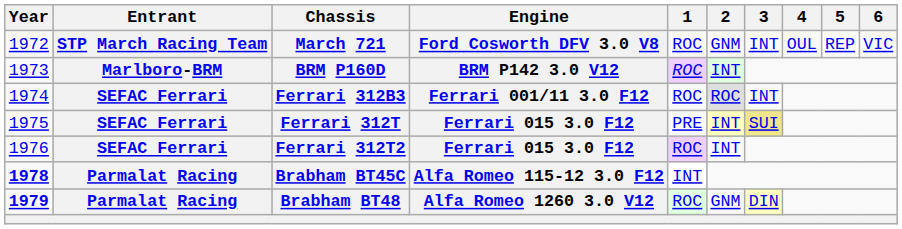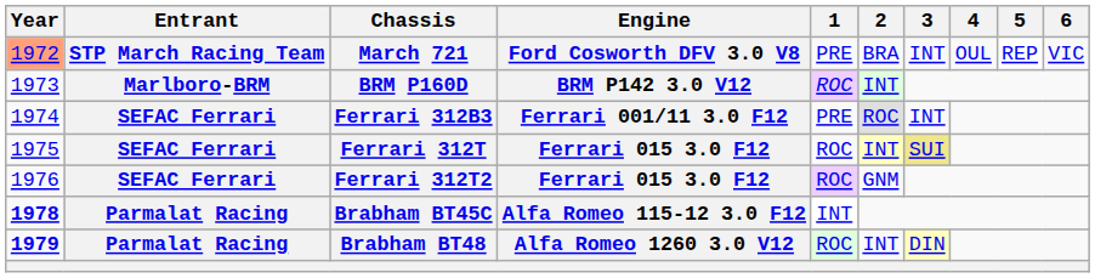 <table class="wikitable" style="text-align:center; font-size:85%">
 <tr>
 <th>Year</th>
 <th>Entrant</th>
 <th>Chassis</th>
 <th>Engine</th>
 <th>1</th>
 <th>2</th>
 <th>3</th>
 <th>4</th>
 <th>5</th>
 <th>6</th>
 </tr>
 <tr>
-<td><a href='#'>1972</a></td>
+<td style="background: lightsalmon;"><a href='#'>1972</a></td>
 <th nowrap><a href='#'>STP</a> <a href='#'>March Racing Team</a></th>
 <th nowrap><a href='#'>March</a> <a href='#'>721</a></th>
 <th nowrap><a href='#'>Ford Cosworth DFV</a> 3.0 <a href='#'>V8</a></th>
-<td><a href='#'>ROC</a></td>
-<td><a href='#'>GNM</a></td>
+<td><a href='#'>PRE</a></td>
+<td><a href='#'>BRA</a></td>
 <td><a href='#'>INT</a></td>
 <td><a href='#'>OUL</a></td>
 <td style="background:#fff;"><a href='#'>REP</a><br></td>
 <td><a href='#'>VIC</a></td>
 </tr>
 <tr>
 <td><a href='#'>1973</a></td>
 <th nowrap><a href='#'>Marlboro</a>-<a href='#'>BRM</a></th>
 <th nowrap><a href='#'>BRM</a> <a href='#'>P160D</a></th>
 <th nowrap><a href='#'>BRM</a> P142 3.0 <a href='#'>V12</a></th>
 <td style="background:#EFCFFF;"><em><a href='#'>ROC</a></em><br></td>
 <td style="background:#DFFFDF;"><a href='#'>INT</a><br></td>
 <td colspan=4></td>
 </tr>
 <tr>
 <td><a href='#'>1974</a></td>
 <th nowrap><a href='#'>SEFAC Ferrari</a></th>
 <th nowrap><a href='#'>Ferrari</a> <a href='#'>312B3</a></th>
 <th nowrap><a href='#'>Ferrari</a> 001/11 3.0 <a href='#'>F12</a></th>
-<td><a href='#'>ROC</a></td>
+<td><a href='#'>PRE</a></td>
 <td style="background:#DFDFDF;"><a href='#'>ROC</a><br></td>
 <td><a href='#'>INT</a></td>
 <td colspan=3></td>
 </tr>
 <tr>
 <td><a href='#'>1975</a></td>
 <th nowrap><a href='#'>SEFAC Ferrari</a></th>
 <th nowrap><a href='#'>Ferrari</a> <a href='#'>312T</a></th>
 <th nowrap><a href='#'>Ferrari</a> 015 3.0 <a href='#'>F12</a></th>
-<td><a href='#'>PRE</a></td>
+<td><a href='#'>ROC</a></td>
 <td style="background:#FFFFBF;"><a href='#'>INT</a><br></td>
 <td style="background: khaki;"><a href='#'>SUI</a></td>
 <td colspan=3></td>
 </tr>
 <tr>
 <td><a href='#'>1976</a></td>
 <th nowrap><a href='#'>SEFAC Ferrari</a></th>
 <th nowrap><a href='#'>Ferrari</a> <a href='#'>312T2</a></th>
 <th nowrap><a href='#'>Ferrari</a> 015 3.0 <a href='#'>F12</a></th>
 <td style="background:#EFCFFF;"><a href='#'>ROC</a><br></td>
-<td><a href='#'>INT</a></td>
+<td><a href='#'>GNM</a></td>
 <td colspan=4></td>
 </tr>
 <tr>
 <td><strong><a href='#'>1978</a></strong></td>
 <th nowrap><a href='#'>Parmalat</a> <a href='#'>Racing</a></th>
 <th nowrap><a href='#'>Brabham</a> <a href='#'>BT45C</a></th>
 <th nowrap><a href='#'>Alfa Romeo</a> 115-12 3.0 <a href='#'>F12</a></th>
 <td style="background:#fff;"><a href='#'>INT</a><br></td>
 <td colspan=5></td>
 </tr>
 <tr>
 <td><strong><a href='#'>1979</a></strong></td>
 <th nowrap><a href='#'>Parmalat</a> <a href='#'>Racing</a></th>
 <th nowrap><a href='#'>Brabham</a> <a href='#'>BT48</a></th>
 <th nowrap><a href='#'>Alfa Romeo</a> 1260 3.0 <a href='#'>V12</a></th>
 <td style="background:#DFFFDF;"><a href='#'>ROC</a><br></td>
-<td><a href='#'>GNM</a></td>
+<td><a href='#'>INT</a></td>
 <td style="background:#FFFFBF;"><a href='#'>DIN</a><br></td>
 <td colspan=3></td>
 </tr>
 <tr>
 <th colspan="10"></th>
 </tr>
 </table>
